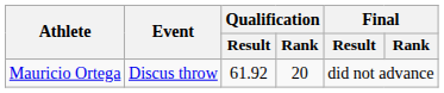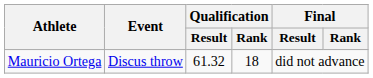 <table class=wikitable style=font-size:90%>
 <tr>
 <th rowspan=2>Athlete</th>
 <th rowspan=2>Event</th>
 <th colspan=2>Qualification</th>
 <th colspan=2>Final</th>
 </tr>
 <tr style=font-size:95%>
 <th>Result</th>
 <th>Rank</th>
 <th>Result</th>
 <th>Rank</th>
 </tr>
 <tr align=center>
 <td align=left><a href='#'>Mauricio Ortega</a></td>
 <td align=left><a href='#'>Discus throw</a></td>
-<td>61.92</td>
-<td>20</td>
+<td>61.32</td>
+<td>18</td>
 <td colspan=2>did not advance</td>
 </tr>
 </table>
